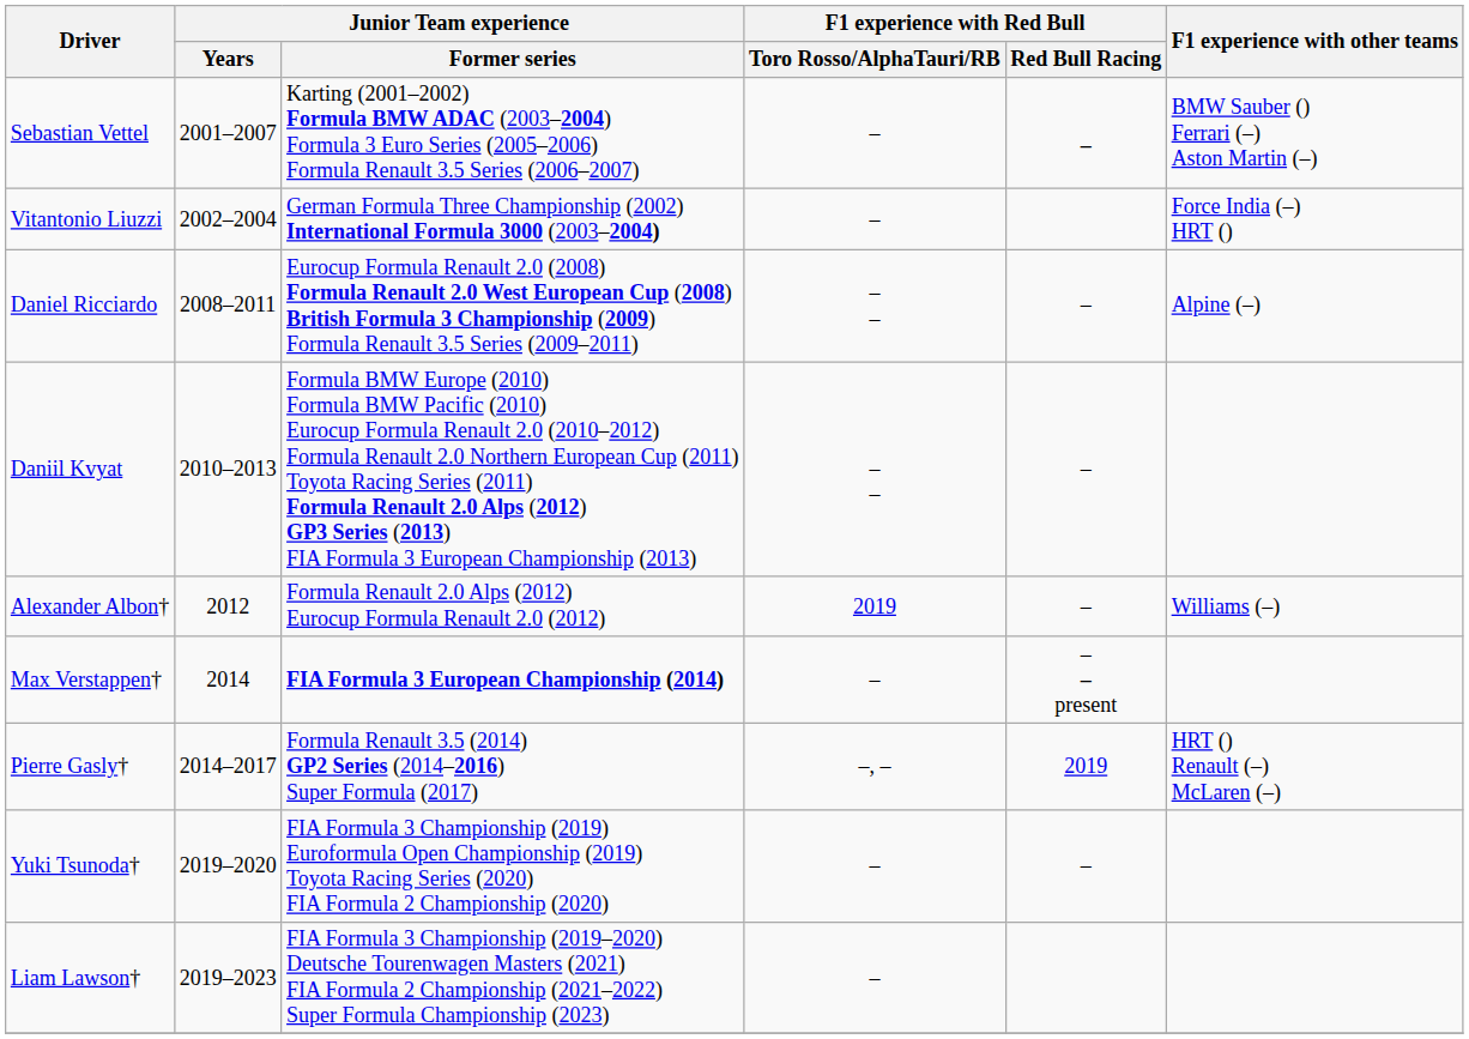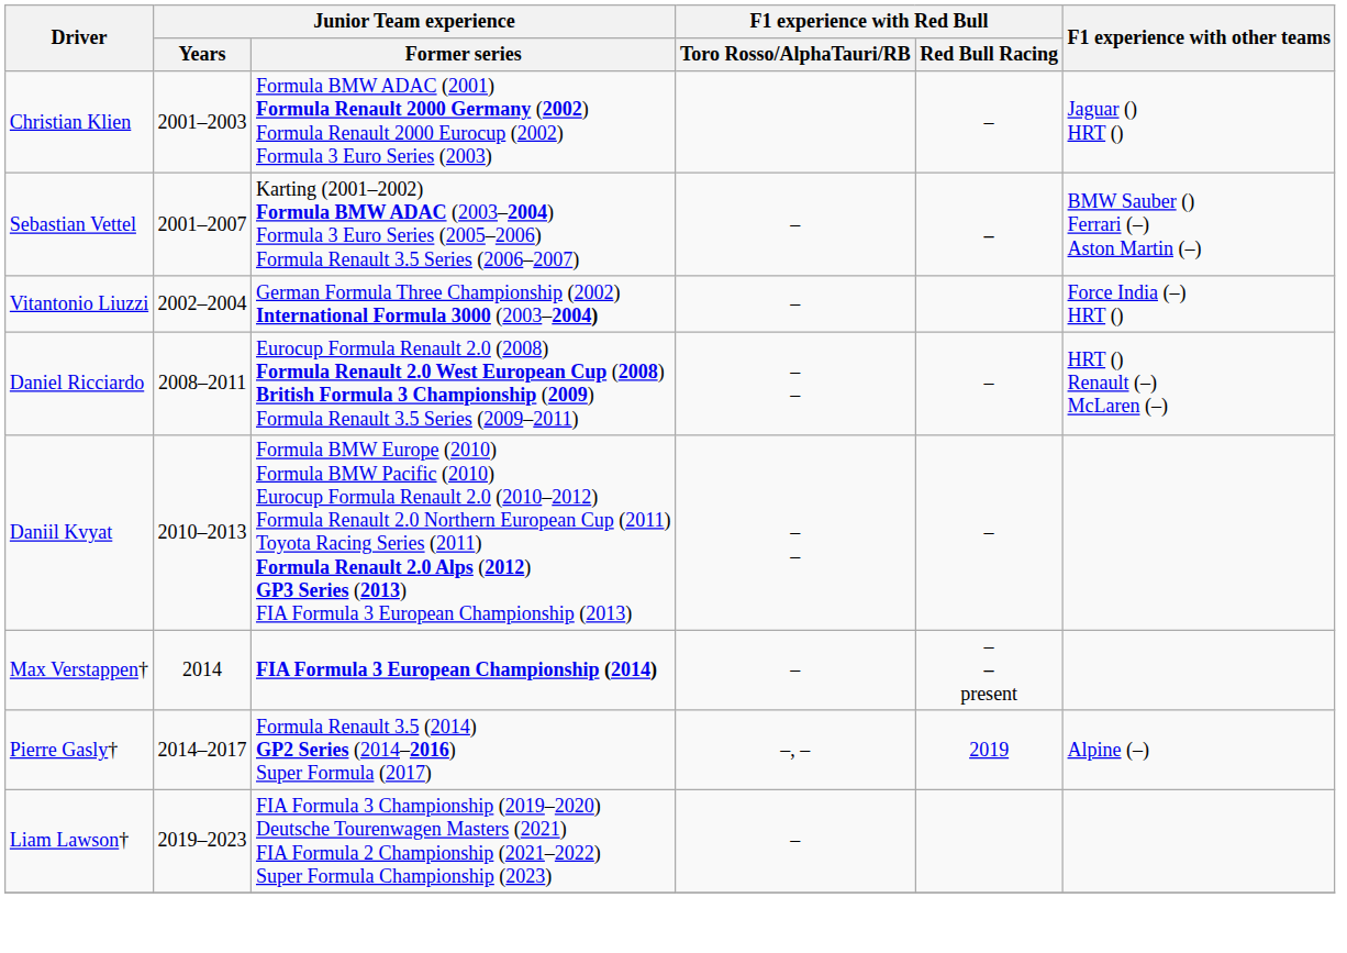 <table class="wikitable sortable" style="font-size: 90%;">
 <tr>
 <th rowspan="2">Driver</th>
 <th colspan="2">Junior Team experience</th>
 <th colspan="2">F1 experience with Red Bull</th>
 <th rowspan="2">F1 experience with other teams</th>
 </tr>
 <tr>
 <th>Years</th>
 <th>Former series</th>
 <th>Toro Rosso/AlphaTauri/RB</th>
 <th>Red Bull Racing</th>
+</tr>
+<tr>
+<td data-sort-value="KLI"> <a href='#'>Christian Klien</a></td>
+<td align=center>2001–2003</td>
+<td><a href='#'>Formula BMW ADAC</a> (<a href='#'>2001</a>)<br><strong><a href='#'>Formula Renault 2000 Germany</a></strong> (<strong><a href='#'>2002</a></strong>)<br><a href='#'>Formula Renault 2000 Eurocup</a> (<a href='#'>2002</a>)<br><a href='#'>Formula 3 Euro Series</a> (<a href='#'>2003</a>)</td>
+<td></td>
+<td align=center>–</td>
+<td><a href='#'>Jaguar</a> ()<br><a href='#'>HRT</a> ()</td>
 </tr>
 <tr>
 <td data-sort-value="vet"> <a href='#'>Sebastian Vettel</a></td>
 <td align=center>2001–2007</td>
 <td>Karting (2001–2002)<br><strong><a href='#'>Formula BMW ADAC</a></strong> (<a href='#'>2003</a>–<a href='#'><strong>2004</strong></a>)<br><a href='#'>Formula 3 Euro Series</a> (<a href='#'>2005</a>–<a href='#'>2006</a>)<br><a href='#'>Formula Renault 3.5 Series</a> (<a href='#'>2006</a>–<a href='#'>2007</a>)</td>
 <td align=center>–</td>
 <td align=center><br><strong>–</strong><br></td>
 <td><a href='#'>BMW Sauber</a> ()<br><a href='#'>Ferrari</a> (–)<br><a href='#'>Aston Martin</a> (–)</td>
 </tr>
 <tr>
 <td data-sort-value="liu"> <a href='#'>Vitantonio Liuzzi</a></td>
 <td align=center>2002–2004</td>
 <td><a href='#'>German Formula Three Championship</a> (<a href='#'>2002</a>)<br><strong><a href='#'>International Formula 3000</a></strong> (<a href='#'>2003</a>–<strong><a href='#'>2004</a>)</strong></td>
 <td align=center>–</td>
 <td align=center></td>
 <td><a href='#'>Force India</a> (–)<br><a href='#'>HRT</a> ()</td>
 </tr>
 <tr>
 <td data-sort-value="ric"> <a href='#'>Daniel Ricciardo</a></td>
 <td align=center>2008–2011</td>
 <td><a href='#'>Eurocup Formula Renault 2.0</a> (<a href='#'>2008</a>)<br><strong><a href='#'>Formula Renault 2.0 West European Cup</a></strong> (<strong><a href='#'>2008</a></strong>)<br><strong><a href='#'>British Formula 3 Championship</a></strong> (<strong><a href='#'>2009</a></strong>)<br><a href='#'>Formula Renault 3.5 Series</a> (<a href='#'>2009</a>–<a href='#'>2011</a>)</td>
 <td align=center>–<br>–</td>
 <td align=center>–</td>
-<td><a href='#'>Alpine</a> (–)</td>
+<td><a href='#'>HRT</a> () <br><a href='#'>Renault</a> (–)<br><a href='#'>McLaren</a> (–)</td>
 </tr>
 <tr>
 <td data-sort-value="kvy"> <a href='#'>Daniil Kvyat</a></td>
 <td align=center>2010–2013</td>
 <td><a href='#'>Formula BMW Europe</a> (<a href='#'>2010</a>)<br><a href='#'>Formula BMW Pacific</a> (<a href='#'>2010</a>)<br><a href='#'>Eurocup Formula Renault 2.0</a> (<a href='#'>2010</a>–<a href='#'>2012</a>)<br><a href='#'>Formula Renault 2.0 Northern European Cup</a> (<a href='#'>2011</a>)<br><a href='#'>Toyota Racing Series</a> (<a href='#'>2011</a>)<br><strong><a href='#'>Formula Renault 2.0 Alps</a></strong> (<strong><a href='#'>2012</a></strong>)<br><strong><a href='#'>GP3 Series</a></strong> (<strong><a href='#'>2013</a></strong>)<br><a href='#'>FIA Formula 3 European Championship</a> (<a href='#'>2013</a>)</td>
 <td align=center><br>–<br>–</td>
 <td align=center>–</td>
 <td></td>
-</tr>
-<tr>
-<td data-sort-value="alb"> <a href='#'>Alexander Albon</a>†</td>
-<td align=center>2012</td>
-<td><a href='#'>Formula Renault 2.0 Alps</a> (<a href='#'>2012</a>)<br><a href='#'>Eurocup Formula Renault 2.0</a> (<a href='#'>2012</a>)</td>
-<td align=center><a href='#'>2019</a></td>
-<td align=center>–</td>
-<td><a href='#'>Williams</a> (–)</td>
 </tr>
 <tr>
 <td data-sort-value="ver"> <a href='#'>Max Verstappen</a>†</td>
 <td align=center>2014</td>
 <td><strong><a href='#'>FIA Formula 3 European Championship</a> (<a href='#'>2014</a>)</strong></td>
 <td align=center>–</td>
 <td align=center>–<br><strong>–</strong><br>present</td>
 <td></td>
 </tr>
 <tr>
 <td data-sort-value="gas"> <a href='#'>Pierre Gasly</a>†</td>
 <td align=center>2014–2017</td>
 <td><a href='#'>Formula Renault 3.5</a> (<a href='#'>2014</a>)<br><strong><a href='#'>GP2 Series</a></strong> (<a href='#'>2014</a>–<a href='#'><strong>2016</strong></a>)<br><a href='#'>Super Formula</a> (<a href='#'>2017</a>)</td>
 <td align=center>–, –</td>
 <td align=center><a href='#'>2019</a></td>
-<td><a href='#'>HRT</a> () <br><a href='#'>Renault</a> (–)<br><a href='#'>McLaren</a> (–)</td>
-</tr>
-<tr>
-<td> <a href='#'>Yuki Tsunoda</a>†</td>
-<td align=center>2019–2020</td>
-<td><a href='#'>FIA Formula 3 Championship</a> (<a href='#'>2019</a>)<br><a href='#'>Euroformula Open Championship</a> (<a href='#'>2019</a>)<br><a href='#'>Toyota Racing Series</a> (<a href='#'>2020</a>)<br><a href='#'>FIA Formula 2 Championship</a> (<a href='#'>2020</a>)</td>
-<td align=center>–</td>
-<td align=center>–</td>
-<td></td>
+<td><a href='#'>Alpine</a> (–)</td>
 </tr>
 <tr>
 <td> <a href='#'>Liam Lawson</a>†</td>
 <td align="center">2019–2023</td>
 <td><a href='#'>FIA Formula 3 Championship</a> (<a href='#'>2019</a>–<a href='#'>2020</a>)<br> <a href='#'>Deutsche Tourenwagen Masters</a> (<a href='#'>2021</a>)<br> <a href='#'>FIA Formula 2 Championship</a> (<a href='#'>2021</a>–<a href='#'>2022</a>) <br> <a href='#'>Super Formula Championship</a> (<a href='#'>2023</a>)</td>
 <td align=center>–</td>
 <td align=center></td>
 <td></td>
 </tr>
 <tr>
 </tr>
 </table>
